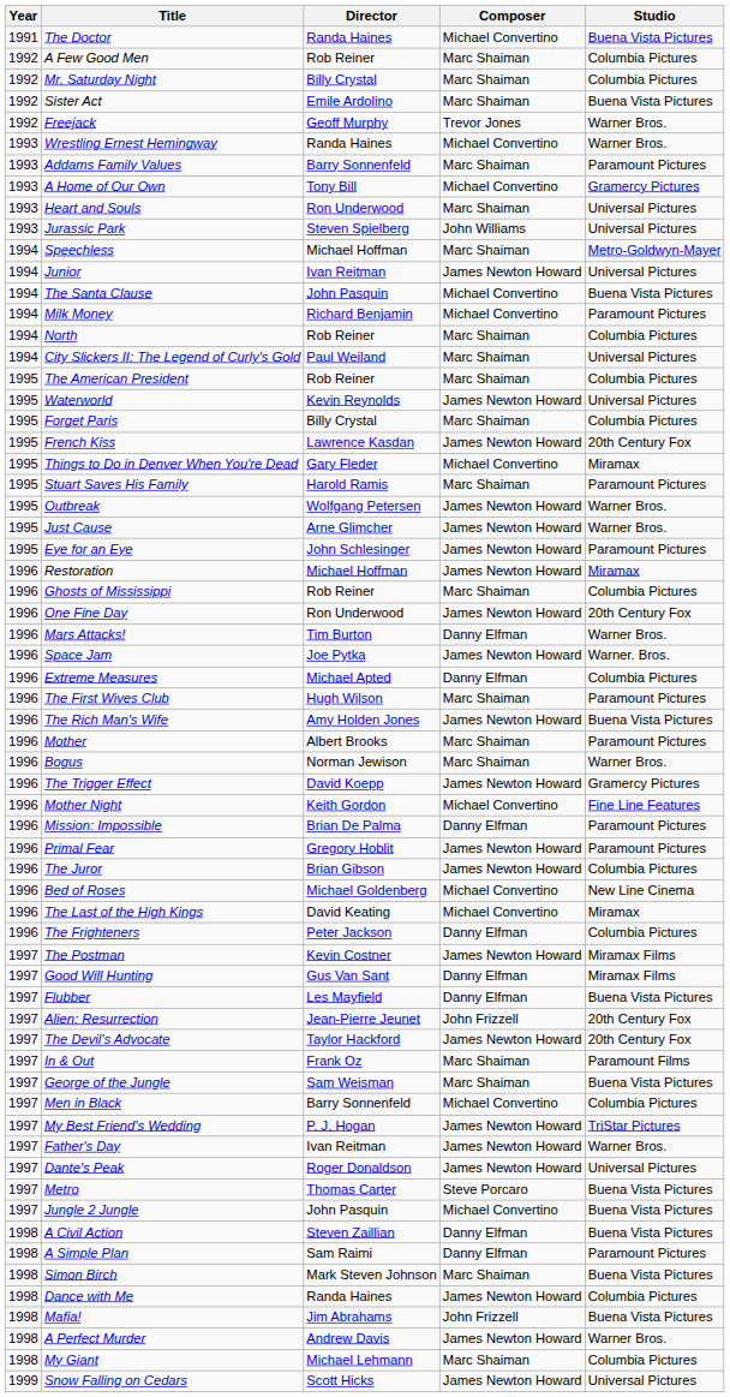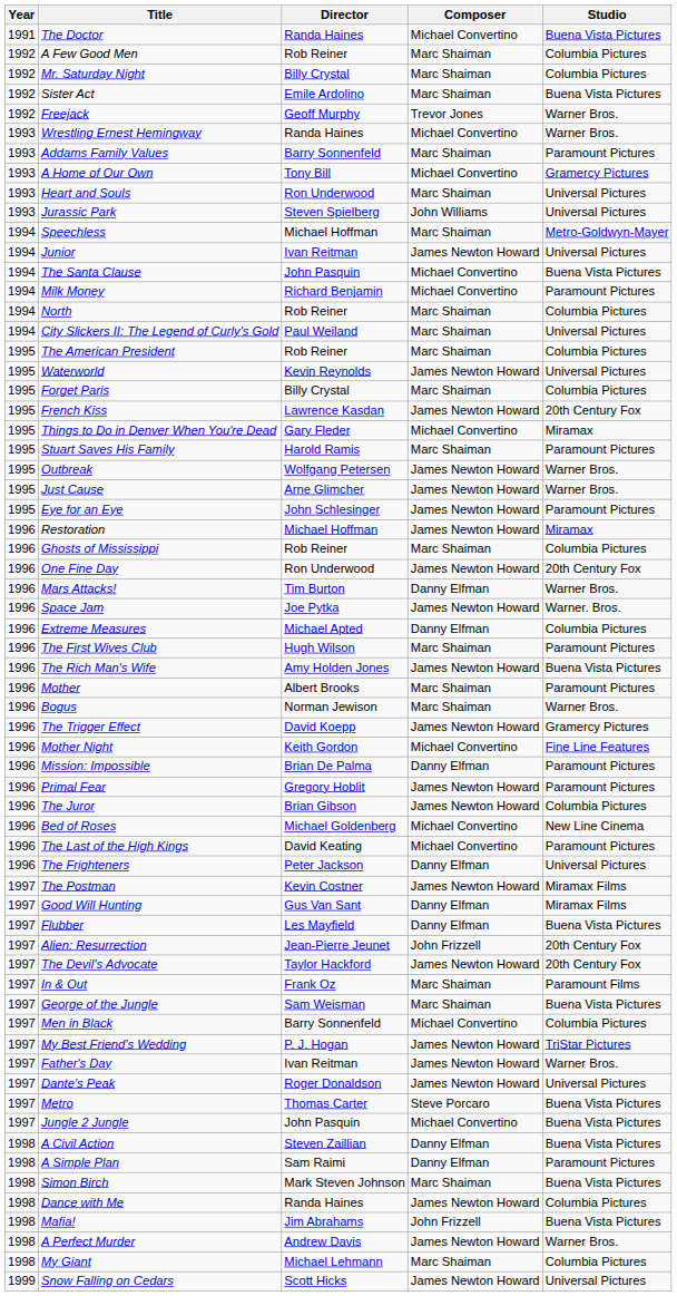 <table class="wikitable sortable">
 <tr>
 <th>Year</th>
 <th>Title</th>
 <th>Director</th>
 <th>Composer</th>
 <th>Studio</th>
 </tr>
 <tr>
 <td>1991</td>
 <td><em><a href='#'>The Doctor</a></em></td>
 <td><a href='#'>Randa Haines</a></td>
 <td>Michael Convertino</td>
 <td><a href='#'>Buena Vista Pictures</a></td>
 </tr>
 <tr>
 <td>1992</td>
 <td><em>A Few Good Men</em></td>
 <td>Rob Reiner</td>
 <td>Marc Shaiman</td>
 <td>Columbia Pictures</td>
 </tr>
 <tr>
 <td>1992</td>
 <td><em><a href='#'>Mr. Saturday Night</a></em></td>
 <td><a href='#'>Billy Crystal</a></td>
 <td>Marc Shaiman</td>
 <td>Columbia Pictures</td>
 </tr>
 <tr>
 <td>1992</td>
 <td><em>Sister Act</em></td>
 <td><a href='#'>Emile Ardolino</a></td>
 <td>Marc Shaiman</td>
 <td>Buena Vista Pictures</td>
 </tr>
 <tr>
 <td>1992</td>
 <td><em><a href='#'>Freejack</a></em></td>
 <td><a href='#'>Geoff Murphy</a></td>
 <td>Trevor Jones</td>
 <td>Warner Bros.</td>
 </tr>
 <tr>
 <td>1993</td>
 <td><em><a href='#'>Wrestling Ernest Hemingway</a></em></td>
 <td>Randa Haines</td>
 <td>Michael Convertino</td>
 <td>Warner Bros.</td>
 </tr>
 <tr>
 <td>1993</td>
 <td><em><a href='#'>Addams Family Values</a></em></td>
 <td><a href='#'>Barry Sonnenfeld</a></td>
 <td>Marc Shaiman</td>
 <td>Paramount Pictures</td>
 </tr>
 <tr>
 <td>1993</td>
 <td><em><a href='#'>A Home of Our Own</a></em></td>
 <td><a href='#'>Tony Bill</a></td>
 <td>Michael Convertino</td>
 <td><a href='#'>Gramercy Pictures</a></td>
 </tr>
 <tr>
 <td>1993</td>
 <td><em><a href='#'>Heart and Souls</a></em></td>
 <td><a href='#'>Ron Underwood</a></td>
 <td>Marc Shaiman</td>
 <td>Universal Pictures</td>
 </tr>
 <tr>
 <td>1993</td>
 <td><em><a href='#'>Jurassic Park</a></em></td>
 <td><a href='#'>Steven Spielberg</a></td>
 <td>John Williams</td>
 <td>Universal Pictures</td>
 </tr>
 <tr>
 <td>1994</td>
 <td><em><a href='#'>Speechless</a></em></td>
 <td>Michael Hoffman</td>
 <td>Marc Shaiman</td>
 <td><a href='#'>Metro-Goldwyn-Mayer</a></td>
 </tr>
 <tr>
 <td>1994</td>
 <td><em><a href='#'>Junior</a></em></td>
 <td><a href='#'>Ivan Reitman</a></td>
 <td>James Newton Howard</td>
 <td>Universal Pictures</td>
 </tr>
 <tr>
 <td>1994</td>
 <td><em><a href='#'>The Santa Clause</a></em></td>
 <td><a href='#'>John Pasquin</a></td>
 <td>Michael Convertino</td>
 <td>Buena Vista Pictures</td>
 </tr>
 <tr>
 <td>1994</td>
 <td><em><a href='#'>Milk Money</a></em></td>
 <td><a href='#'>Richard Benjamin</a></td>
 <td>Michael Convertino</td>
 <td>Paramount Pictures</td>
 </tr>
 <tr>
 <td>1994</td>
 <td><em><a href='#'>North</a></em></td>
 <td>Rob Reiner</td>
 <td>Marc Shaiman</td>
 <td>Columbia Pictures</td>
 </tr>
 <tr>
 <td>1994</td>
 <td><em><a href='#'>City Slickers II: The Legend of Curly's Gold</a></em></td>
 <td><a href='#'>Paul Weiland</a></td>
 <td>Marc Shaiman</td>
 <td>Universal Pictures</td>
 </tr>
 <tr>
 <td>1995</td>
 <td><em><a href='#'>The American President</a></em></td>
 <td>Rob Reiner</td>
 <td>Marc Shaiman</td>
 <td>Columbia Pictures</td>
 </tr>
 <tr>
 <td>1995</td>
 <td><em><a href='#'>Waterworld</a></em></td>
 <td><a href='#'>Kevin Reynolds</a></td>
 <td>James Newton Howard</td>
 <td>Universal Pictures</td>
 </tr>
 <tr>
 <td>1995</td>
 <td><em><a href='#'>Forget Paris</a></em></td>
 <td>Billy Crystal</td>
 <td>Marc Shaiman</td>
 <td>Columbia Pictures</td>
 </tr>
 <tr>
 <td>1995</td>
 <td><em><a href='#'>French Kiss</a></em></td>
 <td><a href='#'>Lawrence Kasdan</a></td>
 <td>James Newton Howard</td>
 <td>20th Century Fox</td>
 </tr>
 <tr>
 <td>1995</td>
 <td><em><a href='#'>Things to Do in Denver When You're Dead</a></em></td>
 <td><a href='#'>Gary Fleder</a></td>
 <td>Michael Convertino</td>
 <td>Miramax</td>
 </tr>
 <tr>
 <td>1995</td>
 <td><em><a href='#'>Stuart Saves His Family</a></em></td>
 <td><a href='#'>Harold Ramis</a></td>
 <td>Marc Shaiman</td>
 <td>Paramount Pictures</td>
 </tr>
 <tr>
 <td>1995</td>
 <td><em><a href='#'>Outbreak</a></em></td>
 <td><a href='#'>Wolfgang Petersen</a></td>
 <td>James Newton Howard</td>
 <td>Warner Bros.</td>
 </tr>
 <tr>
 <td>1995</td>
 <td><em><a href='#'>Just Cause</a></em></td>
 <td><a href='#'>Arne Glimcher</a></td>
 <td>James Newton Howard</td>
 <td>Warner Bros.</td>
 </tr>
 <tr>
 <td>1995</td>
 <td><em><a href='#'>Eye for an Eye</a></em></td>
 <td><a href='#'>John Schlesinger</a></td>
 <td>James Newton Howard</td>
 <td>Paramount Pictures</td>
 </tr>
 <tr>
 <td>1996</td>
 <td><em>Restoration</em></td>
 <td><a href='#'>Michael Hoffman</a></td>
 <td>James Newton Howard</td>
 <td><a href='#'>Miramax</a></td>
 </tr>
 <tr>
 <td>1996</td>
 <td><em><a href='#'>Ghosts of Mississippi</a></em></td>
 <td>Rob Reiner</td>
 <td>Marc Shaiman</td>
 <td>Columbia Pictures</td>
 </tr>
 <tr>
 <td>1996</td>
 <td><em><a href='#'>One Fine Day</a></em></td>
 <td>Ron Underwood</td>
 <td>James Newton Howard</td>
 <td>20th Century Fox</td>
 </tr>
 <tr>
 <td>1996</td>
 <td><em><a href='#'>Mars Attacks!</a></em></td>
 <td><a href='#'>Tim Burton</a></td>
 <td>Danny Elfman</td>
 <td>Warner Bros.</td>
 </tr>
 <tr>
 <td>1996</td>
 <td><em><a href='#'>Space Jam</a></em></td>
 <td><a href='#'>Joe Pytka</a></td>
 <td>James Newton Howard</td>
 <td>Warner. Bros.</td>
 </tr>
 <tr>
 <td>1996</td>
 <td><em><a href='#'>Extreme Measures</a></em></td>
 <td><a href='#'>Michael Apted</a></td>
 <td>Danny Elfman</td>
 <td>Columbia Pictures</td>
 </tr>
 <tr>
 <td>1996</td>
 <td><em><a href='#'>The First Wives Club</a></em></td>
 <td><a href='#'>Hugh Wilson</a></td>
 <td>Marc Shaiman</td>
 <td>Paramount Pictures</td>
 </tr>
 <tr>
 <td>1996</td>
 <td><em><a href='#'>The Rich Man's Wife</a></em></td>
 <td><a href='#'>Amy Holden Jones</a></td>
 <td>James Newton Howard</td>
 <td>Buena Vista Pictures</td>
 </tr>
 <tr>
 <td>1996</td>
 <td><em><a href='#'>Mother</a></em></td>
 <td>Albert Brooks</td>
 <td>Marc Shaiman</td>
 <td>Paramount Pictures</td>
 </tr>
 <tr>
 <td>1996</td>
 <td><em><a href='#'>Bogus</a></em></td>
 <td>Norman Jewison</td>
 <td>Marc Shaiman</td>
 <td>Warner Bros.</td>
 </tr>
 <tr>
 <td>1996</td>
 <td><em><a href='#'>The Trigger Effect</a></em></td>
 <td><a href='#'>David Koepp</a></td>
 <td>James Newton Howard</td>
 <td>Gramercy Pictures</td>
 </tr>
 <tr>
 <td>1996</td>
 <td><em><a href='#'>Mother Night</a></em></td>
 <td><a href='#'>Keith Gordon</a></td>
 <td>Michael Convertino</td>
 <td><a href='#'>Fine Line Features</a></td>
 </tr>
 <tr>
 <td>1996</td>
 <td><em><a href='#'>Mission: Impossible</a></em></td>
 <td><a href='#'>Brian De Palma</a></td>
 <td>Danny Elfman</td>
 <td>Paramount Pictures</td>
 </tr>
 <tr>
 <td>1996</td>
 <td><em><a href='#'>Primal Fear</a></em></td>
 <td><a href='#'>Gregory Hoblit</a></td>
 <td>James Newton Howard</td>
 <td>Paramount Pictures</td>
 </tr>
 <tr>
 <td>1996</td>
 <td><em><a href='#'>The Juror</a></em></td>
 <td><a href='#'>Brian Gibson</a></td>
 <td>James Newton Howard</td>
 <td>Columbia Pictures</td>
 </tr>
 <tr>
 <td>1996</td>
 <td><em><a href='#'>Bed of Roses</a></em></td>
 <td><a href='#'>Michael Goldenberg</a></td>
 <td>Michael Convertino</td>
 <td>New Line Cinema</td>
 </tr>
 <tr>
 <td>1996</td>
 <td><em><a href='#'>The Last of the High Kings</a></em></td>
 <td>David Keating</td>
 <td>Michael Convertino</td>
-<td>Miramax</td>
+<td>Paramount Pictures</td>
 </tr>
 <tr>
 <td>1996</td>
 <td><em><a href='#'>The Frighteners</a></em></td>
 <td><a href='#'>Peter Jackson</a></td>
 <td>Danny Elfman</td>
-<td>Columbia Pictures</td>
+<td>Universal Pictures</td>
 </tr>
 <tr>
 <td>1997</td>
 <td><em><a href='#'>The Postman</a></em></td>
 <td><a href='#'>Kevin Costner</a></td>
 <td>James Newton Howard</td>
 <td>Miramax Films</td>
 </tr>
 <tr>
 <td>1997</td>
 <td><em><a href='#'>Good Will Hunting</a></em></td>
 <td><a href='#'>Gus Van Sant</a></td>
 <td>Danny Elfman</td>
 <td>Miramax Films</td>
 </tr>
 <tr>
 <td>1997</td>
 <td><em><a href='#'>Flubber</a></em></td>
 <td><a href='#'>Les Mayfield</a></td>
 <td>Danny Elfman</td>
 <td>Buena Vista Pictures</td>
 </tr>
 <tr>
 <td>1997</td>
 <td><em><a href='#'>Alien: Resurrection</a></em></td>
 <td><a href='#'>Jean-Pierre Jeunet</a></td>
 <td>John Frizzell</td>
 <td>20th Century Fox</td>
 </tr>
 <tr>
 <td>1997</td>
 <td><em><a href='#'>The Devil's Advocate</a></em></td>
 <td><a href='#'>Taylor Hackford</a></td>
 <td>James Newton Howard</td>
 <td>20th Century Fox</td>
 </tr>
 <tr>
 <td>1997</td>
 <td><em><a href='#'>In & Out</a></em></td>
 <td><a href='#'>Frank Oz</a></td>
 <td>Marc Shaiman</td>
 <td>Paramount Films</td>
 </tr>
 <tr>
 <td>1997</td>
 <td><em><a href='#'>George of the Jungle</a></em></td>
 <td><a href='#'>Sam Weisman</a></td>
 <td>Marc Shaiman</td>
 <td>Buena Vista Pictures</td>
 </tr>
 <tr>
 <td>1997</td>
 <td><em><a href='#'>Men in Black</a></em></td>
 <td>Barry Sonnenfeld</td>
 <td>Michael Convertino</td>
 <td>Columbia Pictures</td>
 </tr>
 <tr>
 <td>1997</td>
 <td><em><a href='#'>My Best Friend's Wedding</a></em></td>
 <td><a href='#'>P. J. Hogan</a></td>
 <td>James Newton Howard</td>
 <td><a href='#'>TriStar Pictures</a></td>
 </tr>
 <tr>
 <td>1997</td>
 <td><em><a href='#'>Father's Day</a></em></td>
 <td>Ivan Reitman</td>
 <td>James Newton Howard</td>
 <td>Warner Bros.</td>
 </tr>
 <tr>
 <td>1997</td>
 <td><em><a href='#'>Dante's Peak</a></em></td>
 <td><a href='#'>Roger Donaldson</a></td>
 <td>James Newton Howard</td>
 <td>Universal Pictures</td>
 </tr>
 <tr>
 <td>1997</td>
 <td><em><a href='#'>Metro</a></em></td>
 <td><a href='#'>Thomas Carter</a></td>
 <td>Steve Porcaro</td>
 <td>Buena Vista Pictures</td>
 </tr>
 <tr>
 <td>1997</td>
 <td><em><a href='#'>Jungle 2 Jungle</a></em></td>
 <td>John Pasquin</td>
 <td>Michael Convertino</td>
 <td>Buena Vista Pictures</td>
 </tr>
 <tr>
 <td>1998</td>
 <td><em><a href='#'>A Civil Action</a></em></td>
 <td><a href='#'>Steven Zaillian</a></td>
 <td>Danny Elfman</td>
 <td>Buena Vista Pictures</td>
 </tr>
 <tr>
 <td>1998</td>
 <td><em><a href='#'>A Simple Plan</a></em></td>
 <td>Sam Raimi</td>
 <td>Danny Elfman</td>
 <td>Paramount Pictures</td>
 </tr>
 <tr>
 <td>1998</td>
 <td><em><a href='#'>Simon Birch</a></em></td>
 <td>Mark Steven Johnson</td>
 <td>Marc Shaiman</td>
 <td>Buena Vista Pictures</td>
 </tr>
 <tr>
 <td>1998</td>
 <td><em><a href='#'>Dance with Me</a></em></td>
 <td>Randa Haines</td>
 <td>James Newton Howard</td>
 <td>Columbia Pictures</td>
 </tr>
 <tr>
 <td>1998</td>
 <td><em><a href='#'>Mafia!</a></em></td>
 <td><a href='#'>Jim Abrahams</a></td>
 <td>John Frizzell</td>
 <td>Buena Vista Pictures</td>
 </tr>
 <tr>
 <td>1998</td>
 <td><em><a href='#'>A Perfect Murder</a></em></td>
 <td><a href='#'>Andrew Davis</a></td>
 <td>James Newton Howard</td>
 <td>Warner Bros.</td>
 </tr>
 <tr>
 <td>1998</td>
 <td><em><a href='#'>My Giant</a></em></td>
 <td><a href='#'>Michael Lehmann</a></td>
 <td>Marc Shaiman</td>
 <td>Columbia Pictures</td>
 </tr>
 <tr>
 <td>1999</td>
 <td><em><a href='#'>Snow Falling on Cedars</a></em></td>
 <td><a href='#'>Scott Hicks</a></td>
 <td>James Newton Howard</td>
 <td>Universal Pictures</td>
 </tr>
 </table>
